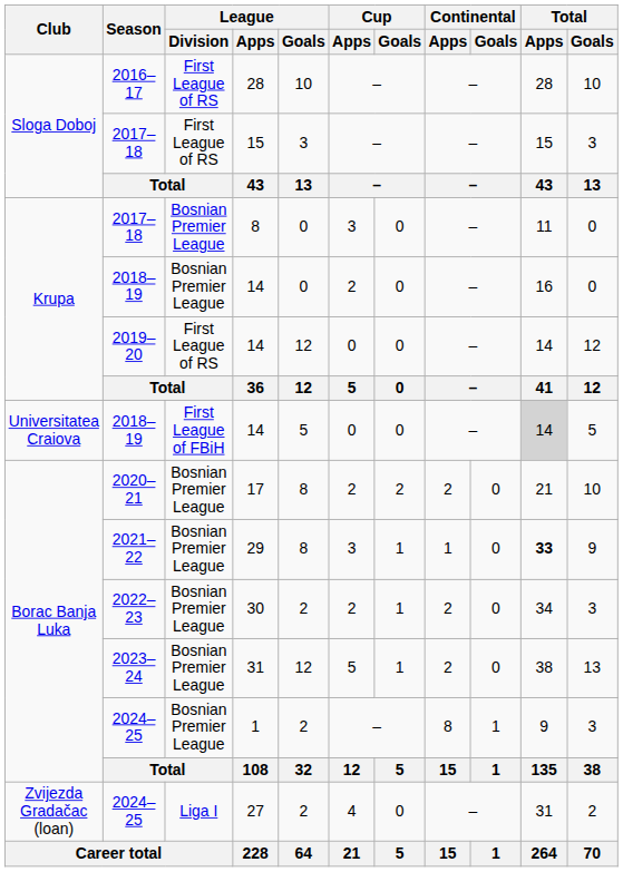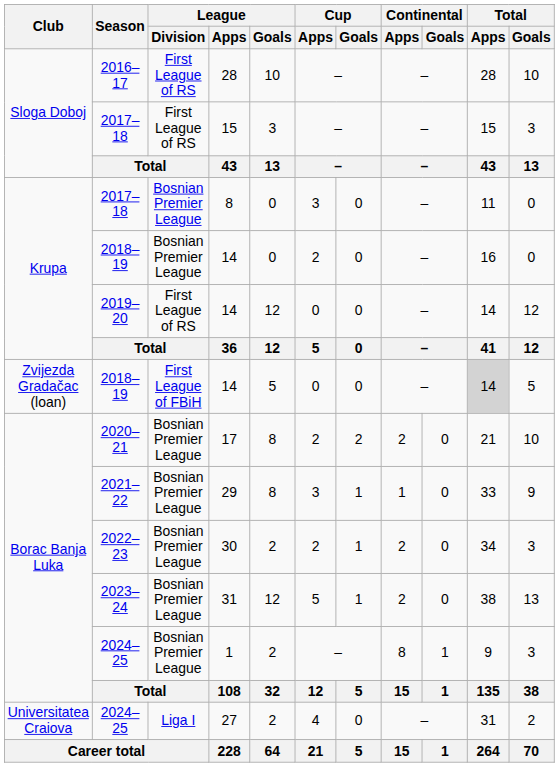 <table class=wikitable style="text-align: center">
 <tr>
 <th rowspan=2>Club</th>
 <th rowspan=2>Season</th>
 <th colspan=3>League</th>
 <th colspan=2>Cup</th>
 <th colspan=2>Continental</th>
 <th colspan=2>Total</th>
 </tr>
 <tr>
 <th>Division</th>
 <th>Apps</th>
 <th>Goals</th>
 <th>Apps</th>
 <th>Goals</th>
 <th>Apps</th>
 <th>Goals</th>
 <th>Apps</th>
 <th>Goals</th>
 </tr>
 <tr>
 <td rowspan=3><a href='#'>Sloga Doboj</a></td>
 <td><a href='#'>2016–17</a></td>
 <td><a href='#'>First League of RS</a></td>
 <td>28</td>
 <td>10</td>
 <td colspan=2>–</td>
 <td colspan=2>–</td>
 <td>28</td>
 <td>10</td>
 </tr>
 <tr>
 <td><a href='#'>2017–18</a></td>
 <td>First League of RS</td>
 <td>15</td>
 <td>3</td>
 <td colspan=2>–</td>
 <td colspan=2>–</td>
 <td>15</td>
 <td>3</td>
 </tr>
 <tr>
 <th colspan=2>Total</th>
 <th>43</th>
 <th>13</th>
 <th colspan=2>–</th>
 <th colspan=2>–</th>
 <th>43</th>
 <th>13</th>
 </tr>
 <tr>
 <td rowspan=4><a href='#'>Krupa</a></td>
 <td><a href='#'>2017–18</a></td>
 <td><a href='#'>Bosnian Premier League</a></td>
 <td>8</td>
 <td>0</td>
 <td>3</td>
 <td>0</td>
 <td colspan=2>–</td>
 <td>11</td>
 <td>0</td>
 </tr>
 <tr>
 <td><a href='#'>2018–19</a></td>
 <td>Bosnian Premier League</td>
 <td>14</td>
 <td>0</td>
 <td>2</td>
 <td>0</td>
 <td colspan=2>–</td>
 <td>16</td>
 <td>0</td>
 </tr>
 <tr>
 <td><a href='#'>2019–20</a></td>
 <td>First League of RS</td>
 <td>14</td>
 <td>12</td>
 <td>0</td>
 <td>0</td>
 <td colspan=2>–</td>
 <td>14</td>
 <td>12</td>
 </tr>
 <tr>
 <th colspan=2>Total</th>
 <th>36</th>
 <th>12</th>
 <th>5</th>
 <th>0</th>
 <th colspan=2>–</th>
 <th>41</th>
 <th>12</th>
 </tr>
 <tr>
-<td><a href='#'>Universitatea Craiova</a></td>
+<td><a href='#'>Zvijezda Gradačac</a> (loan)</td>
 <td><a href='#'>2018–19</a></td>
 <td><a href='#'>First League of FBiH</a></td>
 <td>14</td>
 <td>5</td>
 <td>0</td>
 <td>0</td>
 <td colspan=2>–</td>
 <td style="background: lightgrey;">14</td>
 <td>5</td>
 </tr>
 <tr>
 <td rowspan=6><a href='#'>Borac Banja Luka</a></td>
 <td><a href='#'>2020–21</a></td>
 <td>Bosnian Premier League</td>
 <td>17</td>
 <td>8</td>
 <td>2</td>
 <td>2</td>
 <td>2</td>
 <td>0</td>
 <td>21</td>
 <td>10</td>
 </tr>
 <tr>
 <td><a href='#'>2021–22</a></td>
 <td>Bosnian Premier League</td>
 <td>29</td>
 <td>8</td>
 <td>3</td>
 <td>1</td>
 <td>1</td>
 <td>0</td>
-<td><strong>33</strong></td>
+<td>33</td>
 <td>9</td>
 </tr>
 <tr>
 <td><a href='#'>2022–23</a></td>
 <td>Bosnian Premier League</td>
 <td>30</td>
 <td>2</td>
 <td>2</td>
 <td>1</td>
 <td>2</td>
 <td>0</td>
 <td>34</td>
 <td>3</td>
 </tr>
 <tr>
 <td><a href='#'>2023–24</a></td>
 <td>Bosnian Premier League</td>
 <td>31</td>
 <td>12</td>
 <td>5</td>
 <td>1</td>
 <td>2</td>
 <td>0</td>
 <td>38</td>
 <td>13</td>
 </tr>
 <tr>
 <td><a href='#'>2024–25</a></td>
 <td>Bosnian Premier League</td>
 <td>1</td>
 <td>2</td>
 <td colspan=2>–</td>
 <td>8</td>
 <td>1</td>
 <td>9</td>
 <td>3</td>
 </tr>
 <tr>
 <th colspan=2>Total</th>
 <th>108</th>
 <th>32</th>
 <th>12</th>
 <th>5</th>
 <th>15</th>
 <th>1</th>
 <th>135</th>
 <th>38</th>
 </tr>
 <tr>
-<td><a href='#'>Zvijezda Gradačac</a> (loan)</td>
+<td><a href='#'>Universitatea Craiova</a></td>
 <td><a href='#'>2024–25</a></td>
 <td><a href='#'>Liga I</a></td>
 <td>27</td>
 <td>2</td>
 <td>4</td>
 <td>0</td>
 <td colspan=2>–</td>
 <td>31</td>
 <td>2</td>
 </tr>
 <tr>
 <th colspan=3>Career total</th>
 <th>228</th>
 <th>64</th>
 <th>21</th>
 <th>5</th>
 <th>15</th>
 <th>1</th>
 <th>264</th>
 <th>70</th>
 </tr>
 </table>
